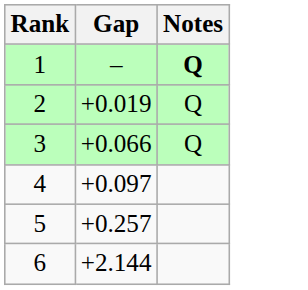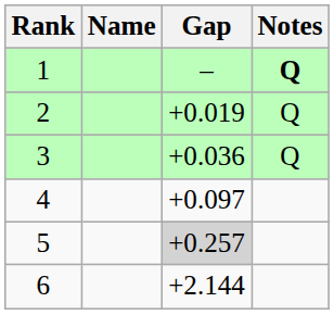 <table class="wikitable" style="text-align:center">
 <tr>
 <th>Rank</th>
+<th>Name</th>
 <th>Gap</th>
 <th>Notes</th>
 </tr>
 <tr bgcolor=bbffbb>
 <td>1</td>
+<td align=left></td>
 <td>–</td>
 <td><strong>Q</strong></td>
 </tr>
 <tr bgcolor=bbffbb>
 <td>2</td>
+<td align=left></td>
 <td>+0.019</td>
 <td>Q</td>
 </tr>
 <tr bgcolor=bbffbb>
 <td>3</td>
-<td>+0.066</td>
+<td align=left></td>
+<td>+0.036</td>
 <td>Q</td>
 </tr>
 <tr>
 <td>4</td>
+<td align=left></td>
 <td>+0.097</td>
 <td></td>
 </tr>
 <tr>
 <td>5</td>
-<td>+0.257</td>
+<td align=left></td>
+<td style="background: lightgrey;">+0.257</td>
 <td></td>
 </tr>
 <tr>
 <td>6</td>
+<td align=left></td>
 <td>+2.144</td>
 <td></td>
 </tr>
 </table>
